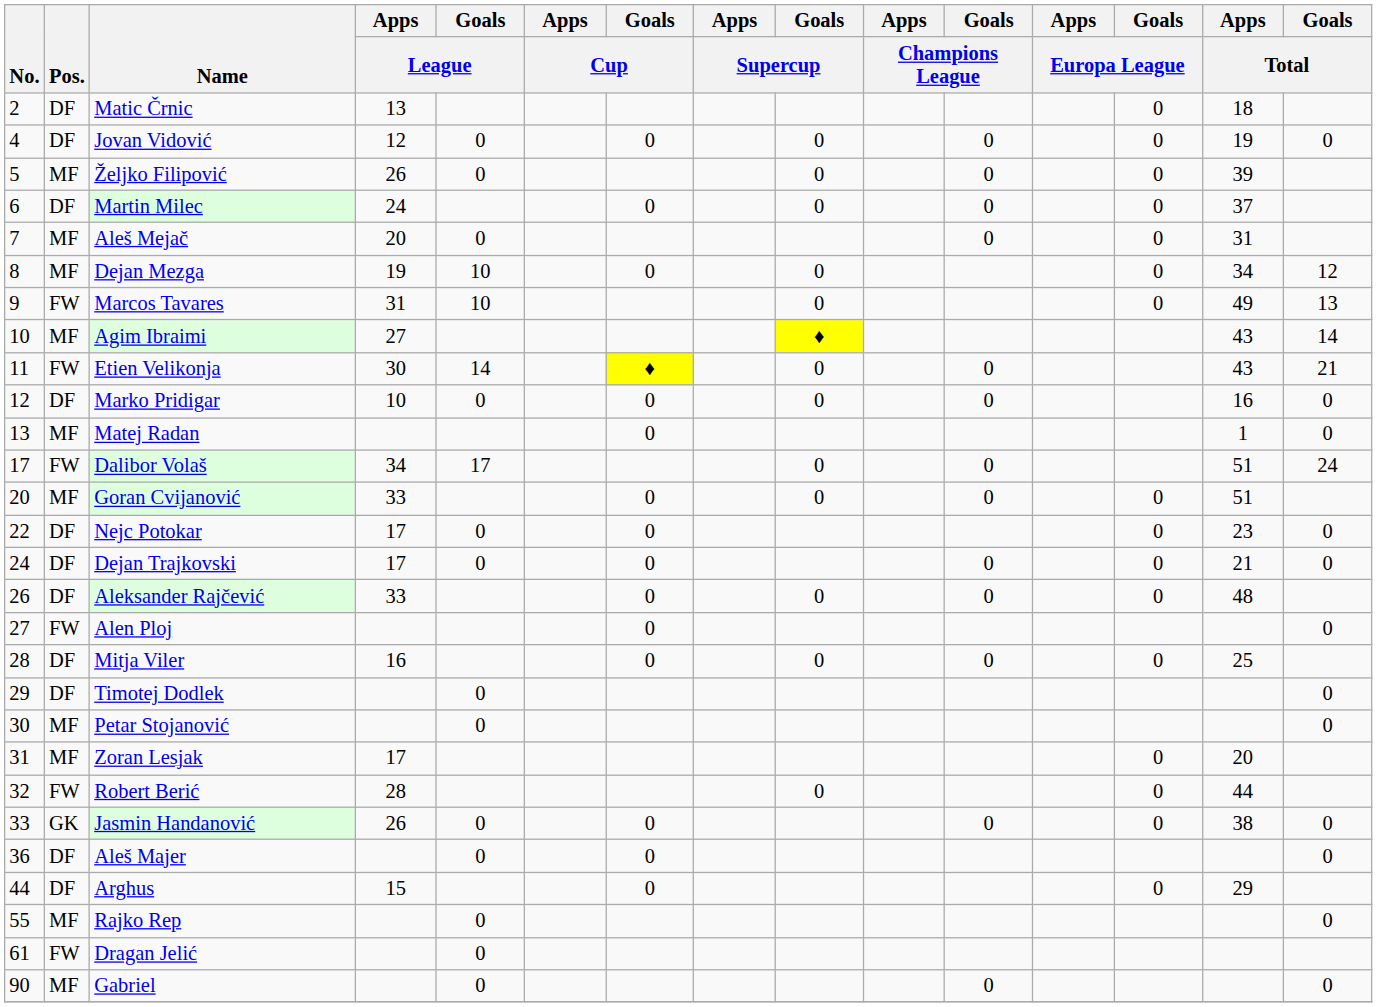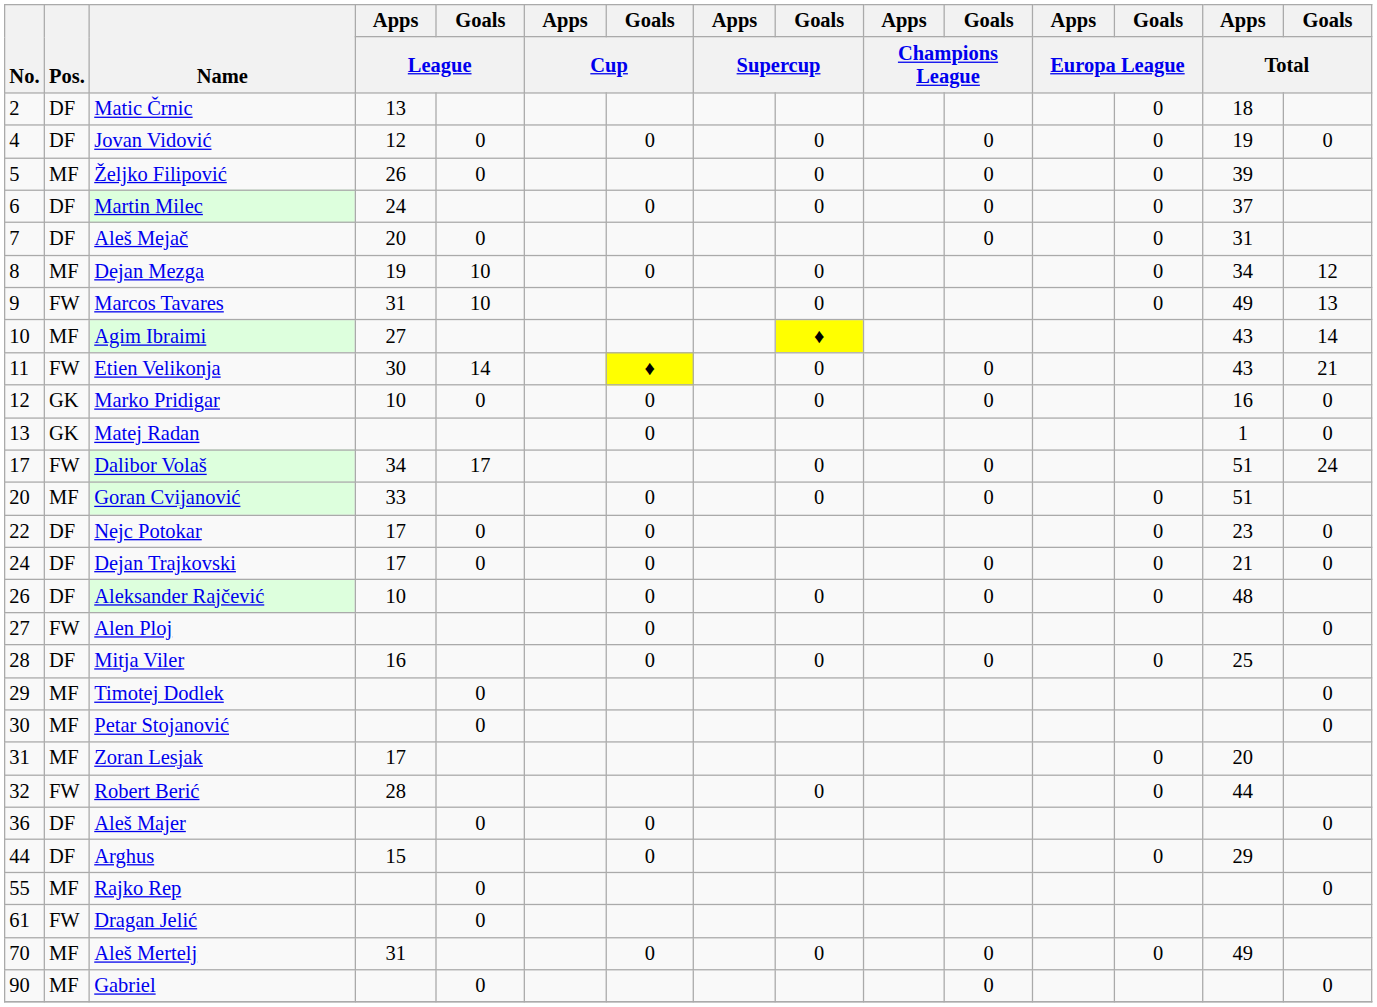 <table class="wikitable sortable" style="text-align:center">
 <tr>
 <th rowspan="2" valign="bottom" class="unsortable">No.</th>
 <th rowspan="2" valign="bottom" class="unsortable">Pos.</th>
 <th rowspan="2" valign="bottom" class="unsortable" width="200">Name</th>
 <th>Apps</th>
 <th>Goals</th>
 <th>Apps</th>
 <th>Goals</th>
 <th>Apps</th>
 <th>Goals</th>
 <th>Apps</th>
 <th>Goals</th>
 <th>Apps</th>
 <th>Goals</th>
 <th>Apps</th>
 <th>Goals</th>
 </tr>
 <tr class="unsortable">
 <th colspan="2" width="125"><a href='#'>League</a></th>
 <th colspan="2" width="125"><a href='#'>Cup</a></th>
 <th colspan="2" width="125"><a href='#'>Supercup</a></th>
 <th colspan="2" width="125"><a href='#'>Champions League</a></th>
 <th colspan="2" width="125"><a href='#'>Europa League</a></th>
 <th colspan="2" width="125">Total</th>
 </tr>
 <tr>
 <td align="left">2</td>
 <td align="left">DF</td>
 <td align="left"> <a href='#'>Matic Črnic</a></td>
 <td>13</td>
 <td></td>
 <td></td>
 <td></td>
 <td></td>
 <td></td>
 <td></td>
 <td></td>
 <td></td>
 <td>0</td>
 <td>18</td>
 <td></td>
 </tr>
 <tr>
 <td align="left">4</td>
 <td align="left">DF</td>
 <td align="left"> <a href='#'>Jovan Vidović</a></td>
 <td>12</td>
 <td>0</td>
 <td></td>
 <td>0</td>
 <td></td>
 <td>0</td>
 <td></td>
 <td>0</td>
 <td></td>
 <td>0</td>
 <td>19</td>
 <td>0</td>
 </tr>
 <tr>
 <td align="left">5</td>
 <td align="left">MF</td>
 <td align="left"> <a href='#'>Željko Filipović</a></td>
 <td>26</td>
 <td>0</td>
 <td></td>
 <td></td>
 <td></td>
 <td>0</td>
 <td></td>
 <td>0</td>
 <td></td>
 <td>0</td>
 <td>39</td>
 <td></td>
 </tr>
 <tr>
 <td align="left">6</td>
 <td align="left">DF</td>
 <td bgcolor="#ddffdd" align="left"> <a href='#'>Martin Milec</a> </td>
 <td>24</td>
 <td></td>
 <td></td>
 <td>0</td>
 <td></td>
 <td>0</td>
 <td></td>
 <td>0</td>
 <td></td>
 <td>0</td>
 <td>37</td>
 <td></td>
 </tr>
 <tr>
 <td align="left">7</td>
-<td align="left">MF</td>
+<td align="left">DF</td>
 <td align="left"> <a href='#'>Aleš Mejač</a></td>
 <td>20</td>
 <td>0</td>
 <td></td>
 <td></td>
 <td></td>
 <td></td>
 <td></td>
 <td>0</td>
 <td></td>
 <td>0</td>
 <td>31</td>
 <td></td>
 </tr>
 <tr>
 <td align="left">8</td>
 <td align="left">MF</td>
 <td align="left"> <a href='#'>Dejan Mezga</a></td>
 <td>19</td>
 <td>10</td>
 <td></td>
 <td>0</td>
 <td></td>
 <td>0</td>
 <td></td>
 <td></td>
 <td></td>
 <td>0</td>
 <td>34</td>
 <td>12</td>
 </tr>
 <tr>
 <td align="left">9</td>
 <td align="left">FW</td>
 <td align="left"> <a href='#'>Marcos Tavares</a></td>
 <td>31</td>
 <td>10</td>
 <td></td>
 <td></td>
 <td></td>
 <td>0</td>
 <td></td>
 <td></td>
 <td></td>
 <td>0</td>
 <td>49</td>
 <td>13</td>
 </tr>
 <tr>
 <td align="left">10</td>
 <td align="left">MF</td>
 <td bgcolor="#ddffdd" align="left"> <a href='#'>Agim Ibraimi</a> </td>
 <td>27</td>
 <td></td>
 <td></td>
 <td></td>
 <td></td>
 <td bgcolor="#FFFF00"> ♦</td>
 <td></td>
 <td></td>
 <td></td>
 <td></td>
 <td>43</td>
 <td>14</td>
 </tr>
 <tr>
 <td align="left">11</td>
 <td align="left">FW</td>
 <td align="left"> <a href='#'>Etien Velikonja</a></td>
 <td>30</td>
 <td>14</td>
 <td></td>
 <td bgcolor="#FFFF00"> ♦</td>
 <td></td>
 <td>0</td>
 <td></td>
 <td>0</td>
 <td></td>
 <td></td>
 <td>43</td>
 <td>21</td>
 </tr>
 <tr>
 <td align="left">12</td>
-<td align="left">DF</td>
+<td align="left">GK</td>
 <td align="left"> <a href='#'>Marko Pridigar</a></td>
 <td>10</td>
 <td>0</td>
 <td></td>
 <td>0</td>
 <td></td>
 <td>0</td>
 <td></td>
 <td>0</td>
 <td></td>
 <td></td>
 <td>16</td>
 <td>0</td>
 </tr>
 <tr>
 <td align="left">13</td>
-<td align="left">MF</td>
+<td align="left">GK</td>
 <td align="left"> <a href='#'>Matej Radan</a></td>
 <td></td>
 <td></td>
 <td></td>
 <td>0</td>
 <td></td>
 <td></td>
 <td></td>
 <td></td>
 <td></td>
 <td></td>
 <td>1</td>
 <td>0</td>
 </tr>
 <tr>
 <td align="left">17</td>
 <td align="left">FW</td>
 <td bgcolor="#ddffdd" align="left"> <a href='#'>Dalibor Volaš</a> </td>
 <td>34</td>
 <td>17</td>
 <td></td>
 <td></td>
 <td></td>
 <td>0</td>
 <td></td>
 <td>0</td>
 <td></td>
 <td></td>
 <td>51</td>
 <td>24</td>
 </tr>
 <tr>
 <td align="left">20</td>
 <td align="left">MF</td>
 <td bgcolor="#ddffdd" align="left"> <a href='#'>Goran Cvijanović</a> </td>
 <td>33</td>
 <td></td>
 <td></td>
 <td>0</td>
 <td></td>
 <td>0</td>
 <td></td>
 <td>0</td>
 <td></td>
 <td>0</td>
 <td>51</td>
 <td></td>
 </tr>
 <tr>
 <td align="left">22</td>
 <td align="left">DF</td>
 <td align="left"> <a href='#'>Nejc Potokar</a></td>
 <td>17</td>
 <td>0</td>
 <td></td>
 <td>0</td>
 <td></td>
 <td></td>
 <td></td>
 <td></td>
 <td></td>
 <td>0</td>
 <td>23</td>
 <td>0</td>
 </tr>
 <tr>
 <td align="left">24</td>
 <td align="left">DF</td>
 <td align="left"> <a href='#'>Dejan Trajkovski</a></td>
 <td>17</td>
 <td>0</td>
 <td></td>
 <td>0</td>
 <td></td>
 <td></td>
 <td></td>
 <td>0</td>
 <td></td>
 <td>0</td>
 <td>21</td>
 <td>0</td>
 </tr>
 <tr>
 <td align="left">26</td>
 <td align="left">DF</td>
 <td bgcolor="#ddffdd" align="left"> <a href='#'>Aleksander Rajčević</a> </td>
-<td>33</td>
+<td>10</td>
 <td></td>
 <td></td>
 <td>0</td>
 <td></td>
 <td>0</td>
 <td></td>
 <td>0</td>
 <td></td>
 <td>0</td>
 <td>48</td>
 <td></td>
 </tr>
 <tr>
 <td align="left">27</td>
 <td align="left">FW</td>
 <td align="left"> <a href='#'>Alen Ploj</a></td>
 <td></td>
 <td></td>
 <td></td>
 <td>0</td>
 <td></td>
 <td></td>
 <td></td>
 <td></td>
 <td></td>
 <td></td>
 <td></td>
 <td>0</td>
 </tr>
 <tr>
 <td align="left">28</td>
 <td align="left">DF</td>
 <td align="left"> <a href='#'>Mitja Viler</a></td>
 <td>16</td>
 <td></td>
 <td></td>
 <td>0</td>
 <td></td>
 <td>0</td>
 <td></td>
 <td>0</td>
 <td></td>
 <td>0</td>
 <td>25</td>
 <td></td>
 </tr>
 <tr>
 <td align="left">29</td>
-<td align="left">DF</td>
+<td align="left">MF</td>
 <td align="left"> <a href='#'>Timotej Dodlek</a></td>
 <td></td>
 <td>0</td>
 <td></td>
 <td></td>
 <td></td>
 <td></td>
 <td></td>
 <td></td>
 <td></td>
 <td></td>
 <td></td>
 <td>0</td>
 </tr>
 <tr>
 <td align="left">30</td>
 <td align="left">MF</td>
 <td align="left"> <a href='#'>Petar Stojanović</a></td>
 <td></td>
 <td>0</td>
 <td></td>
 <td></td>
 <td></td>
 <td></td>
 <td></td>
 <td></td>
 <td></td>
 <td></td>
 <td></td>
 <td>0</td>
 </tr>
 <tr>
 <td align="left">31</td>
 <td align="left">MF</td>
 <td align="left"> <a href='#'>Zoran Lesjak</a></td>
 <td>17</td>
 <td></td>
 <td></td>
 <td></td>
 <td></td>
 <td></td>
 <td></td>
 <td></td>
 <td></td>
 <td>0</td>
 <td>20</td>
 <td></td>
 </tr>
 <tr>
 <td align="left">32</td>
 <td align="left">FW</td>
 <td align="left"> <a href='#'>Robert Berić</a></td>
 <td>28</td>
 <td></td>
 <td></td>
 <td></td>
 <td></td>
 <td>0</td>
 <td></td>
 <td></td>
 <td></td>
 <td>0</td>
 <td>44</td>
 <td></td>
-</tr>
-<tr>
-<td align="left">33</td>
-<td align="left">GK</td>
-<td bgcolor="#ddffdd" align="left"> <a href='#'>Jasmin Handanović</a> </td>
-<td>26</td>
-<td>0</td>
-<td></td>
-<td>0</td>
-<td></td>
-<td></td>
-<td></td>
-<td>0</td>
-<td></td>
-<td>0</td>
-<td>38</td>
-<td>0</td>
 </tr>
 <tr>
 <td align="left">36</td>
 <td align="left">DF</td>
 <td align="left"> <a href='#'>Aleš Majer</a></td>
 <td></td>
 <td>0</td>
 <td></td>
 <td>0</td>
 <td></td>
 <td></td>
 <td></td>
 <td></td>
 <td></td>
 <td></td>
 <td></td>
 <td>0</td>
 </tr>
 <tr>
 <td align="left">44</td>
 <td align="left">DF</td>
 <td align="left"> <a href='#'>Arghus</a></td>
 <td>15</td>
 <td></td>
 <td></td>
 <td>0</td>
 <td></td>
 <td></td>
 <td></td>
 <td></td>
 <td></td>
 <td>0</td>
 <td>29</td>
 <td></td>
 </tr>
 <tr>
 <td align="left">55</td>
 <td align="left">MF</td>
 <td align="left"> <a href='#'>Rajko Rep</a></td>
 <td></td>
 <td>0</td>
 <td></td>
 <td></td>
 <td></td>
 <td></td>
 <td></td>
 <td></td>
 <td></td>
 <td></td>
 <td></td>
 <td>0</td>
 </tr>
 <tr>
 <td align="left">61</td>
 <td align="left">FW</td>
 <td align="left"> <a href='#'>Dragan Jelić</a></td>
 <td></td>
 <td>0</td>
 <td></td>
 <td></td>
 <td></td>
 <td></td>
 <td></td>
 <td></td>
 <td></td>
 <td></td>
 <td></td>
 <td></td>
 </tr>
 <tr>
+<td align="left">70</td>
+<td align="left">MF</td>
+<td align="left"> <a href='#'>Aleš Mertelj</a></td>
+<td>31</td>
+<td></td>
+<td></td>
+<td>0</td>
+<td></td>
+<td>0</td>
+<td></td>
+<td>0</td>
+<td></td>
+<td>0</td>
+<td>49</td>
+<td></td>
+</tr>
+<tr>
 <td align="left">90</td>
 <td align="left">MF</td>
 <td align="left"> <a href='#'>Gabriel</a></td>
 <td></td>
 <td>0</td>
 <td></td>
 <td></td>
 <td></td>
 <td></td>
 <td></td>
 <td>0</td>
 <td></td>
 <td></td>
 <td></td>
 <td>0</td>
 </tr>
 <tr>
 </tr>
 </table>
